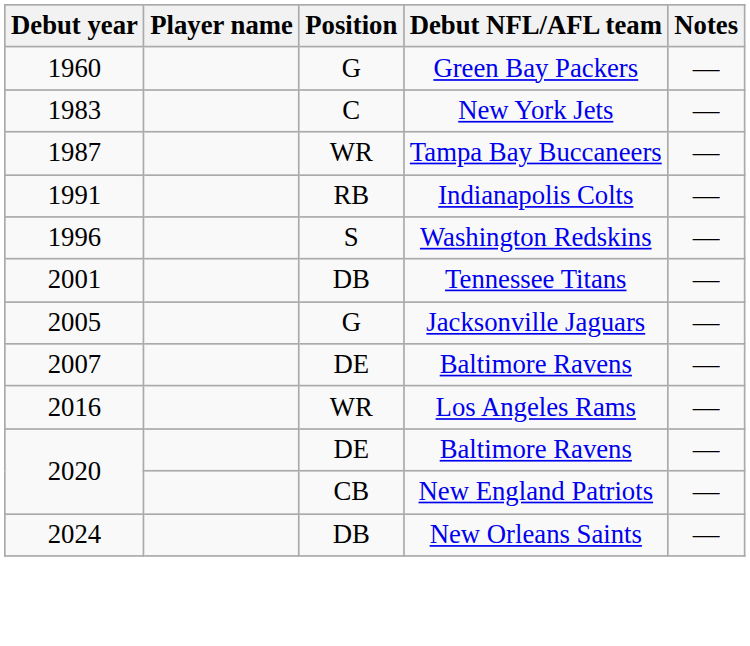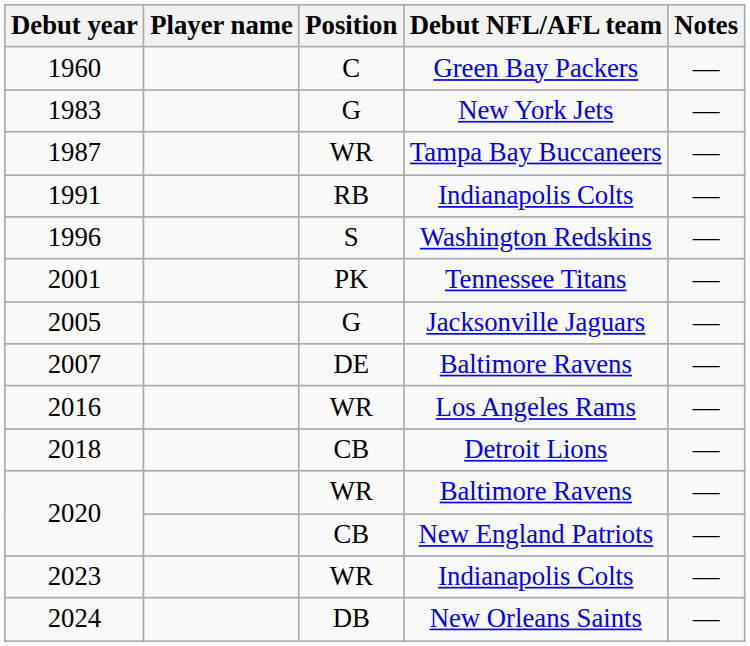 <table class="wikitable sortable" style="text-align: center;">
 <tr>
 <th>Debut year</th>
 <th>Player name</th>
 <th>Position</th>
 <th>Debut NFL/AFL team</th>
 <th>Notes</th>
 </tr>
 <tr>
 <td align="center">1960</td>
 <td align="center"></td>
-<td align="center">G</td>
+<td align="center">C</td>
 <td align="center"><a href='#'>Green Bay Packers</a></td>
 <td align="center">—</td>
 </tr>
 <tr>
 <td align="center">1983</td>
 <td align="center"></td>
-<td align="center">C</td>
+<td align="center">G</td>
 <td align="center"><a href='#'>New York Jets</a></td>
 <td align="center">—</td>
 </tr>
 <tr>
 <td align="center">1987</td>
 <td align="center"></td>
 <td align="center">WR</td>
 <td align="center"><a href='#'>Tampa Bay Buccaneers</a></td>
 <td align="center">—</td>
 </tr>
 <tr>
 <td align="center">1991</td>
 <td align="center"></td>
 <td align="center">RB</td>
 <td align="center"><a href='#'>Indianapolis Colts</a></td>
 <td align="center">—</td>
 </tr>
 <tr>
 <td align="center">1996</td>
 <td align="center"></td>
 <td align="center">S</td>
 <td align="center"><a href='#'>Washington Redskins</a></td>
 <td align="center">—</td>
 </tr>
 <tr>
 <td align="center">2001</td>
 <td align="center"></td>
-<td align="center">DB</td>
+<td align="center">PK</td>
 <td align="center"><a href='#'>Tennessee Titans</a></td>
 <td align="center">—</td>
 </tr>
 <tr>
 <td align="center">2005</td>
 <td align="center"></td>
 <td align="center">G</td>
 <td align="center"><a href='#'>Jacksonville Jaguars</a></td>
 <td align="center">—</td>
 </tr>
 <tr>
 <td align="center">2007</td>
 <td align="center"></td>
 <td align="center">DE</td>
 <td align="center"><a href='#'>Baltimore Ravens</a></td>
 <td align="center">—</td>
 </tr>
 <tr>
 <td align="center">2016</td>
 <td align="center"></td>
 <td align="center">WR</td>
 <td align="center"><a href='#'>Los Angeles Rams</a></td>
 <td align="center">—</td>
 </tr>
 <tr>
+<td align="center">2018</td>
+<td align="center"></td>
+<td align="center">CB</td>
+<td align="center"><a href='#'>Detroit Lions</a></td>
+<td align="center">—</td>
+</tr>
+<tr>
 <td rowspan="2">2020</td>
 <td align="center"></td>
-<td align="center">DE</td>
+<td align="center">WR</td>
 <td align="center"><a href='#'>Baltimore Ravens</a></td>
 <td align="center">—</td>
 </tr>
 <tr>
 <td align="center"></td>
 <td align="center">CB</td>
 <td align="center"><a href='#'>New England Patriots</a></td>
 <td align="center">—</td>
 </tr>
 <tr>
+<td align="center">2023</td>
+<td align="center"></td>
+<td align="center">WR</td>
+<td align="center"><a href='#'>Indianapolis Colts</a></td>
+<td align="center">—</td>
+</tr>
+<tr>
 <td align="center">2024</td>
 <td align="center"></td>
 <td align="center">DB</td>
 <td align="center"><a href='#'>New Orleans Saints</a></td>
 <td align="center">—</td>
 </tr>
 </table>
